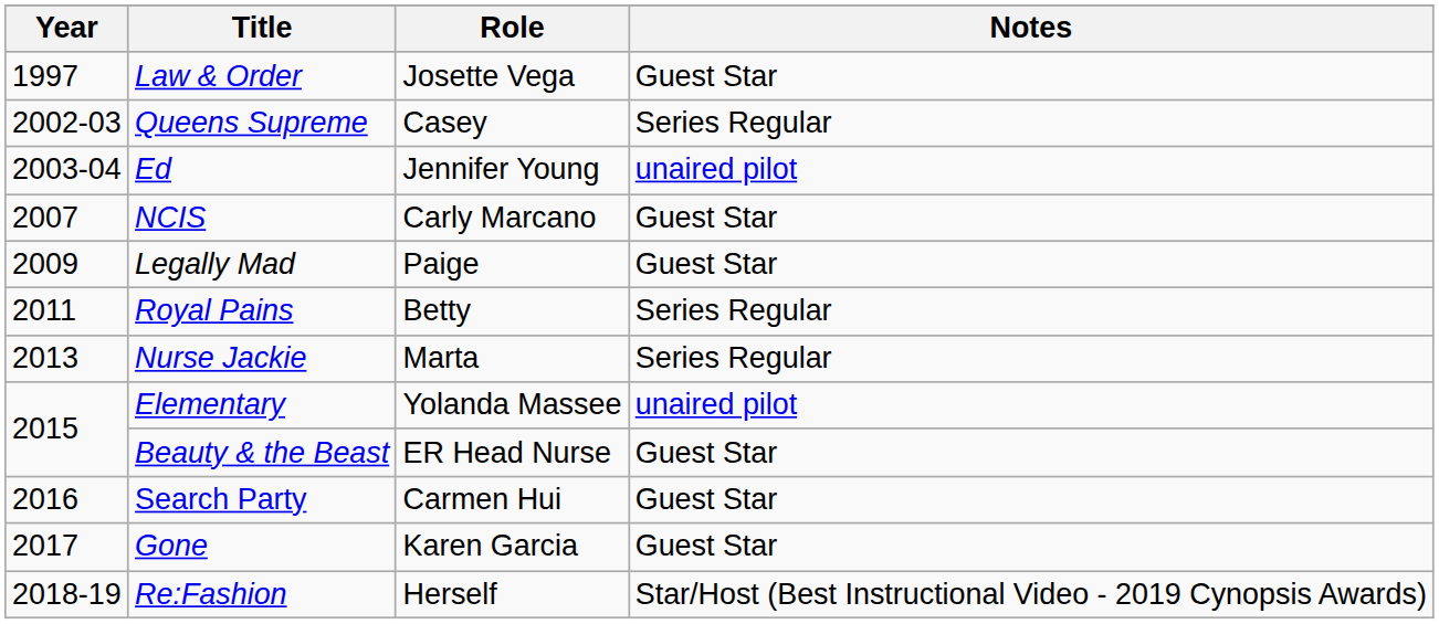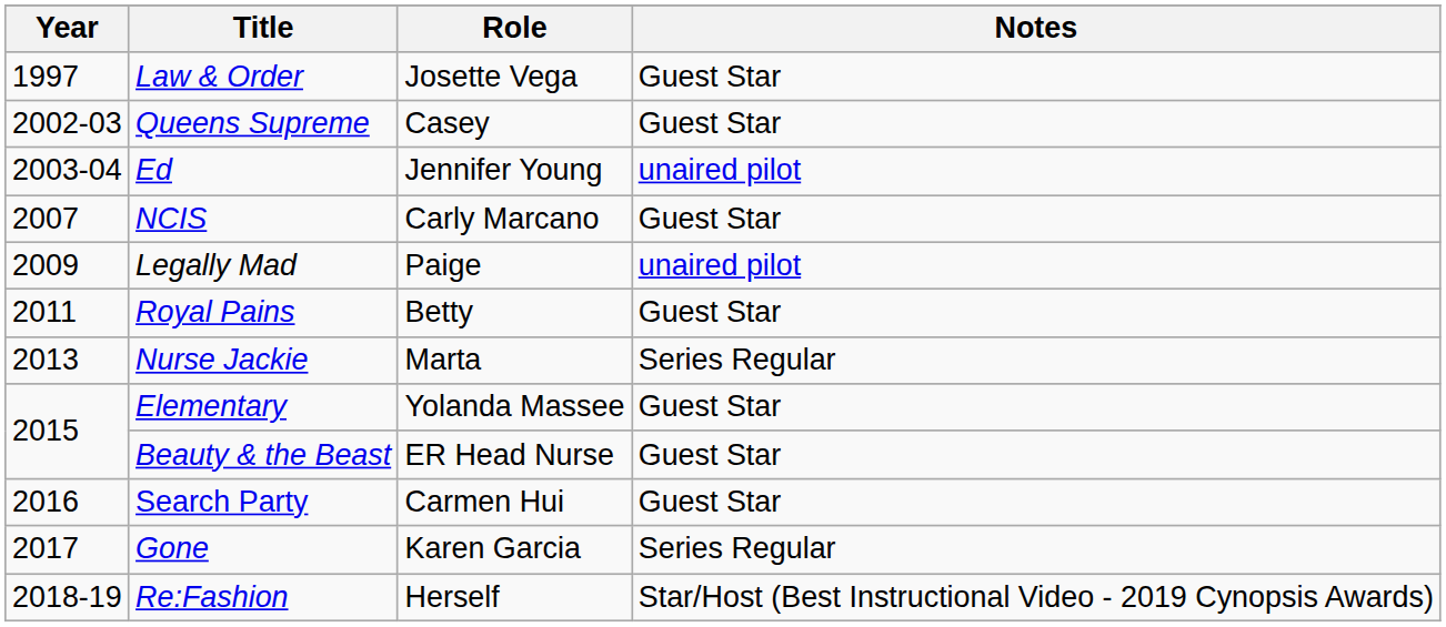 <table class="wikitable sortable">
 <tr valign=top>
 </tr>
 <tr>
 <th>Year</th>
 <th>Title</th>
 <th>Role</th>
 <th>Notes</th>
 </tr>
 <tr>
 <td>1997</td>
 <td><em><a href='#'>Law & Order</a></em></td>
 <td>Josette Vega</td>
 <td>Guest Star</td>
 </tr>
 <tr>
 <td>2002-03</td>
 <td><em><a href='#'>Queens Supreme</a></em></td>
 <td>Casey</td>
-<td>Series Regular</td>
+<td>Guest Star</td>
 </tr>
 <tr>
 <td>2003-04</td>
 <td><em><a href='#'>Ed</a></em></td>
 <td>Jennifer Young</td>
 <td><a href='#'>unaired pilot</a></td>
 </tr>
 <tr>
 <td>2007</td>
 <td><em><a href='#'>NCIS</a></em></td>
 <td>Carly Marcano</td>
 <td>Guest Star</td>
 </tr>
 <tr>
 <td>2009</td>
 <td><em>Legally Mad</em></td>
 <td>Paige</td>
-<td>Guest Star</td>
+<td><a href='#'>unaired pilot</a></td>
 </tr>
 <tr>
 <td>2011</td>
 <td><em><a href='#'>Royal Pains</a></em></td>
 <td>Betty</td>
-<td>Series Regular</td>
+<td>Guest Star</td>
 </tr>
 <tr>
 <td>2013</td>
 <td><em><a href='#'>Nurse Jackie</a></em></td>
 <td>Marta</td>
 <td>Series Regular</td>
 </tr>
 <tr>
 <td rowspan=2>2015</td>
 <td><em><a href='#'>Elementary</a></em></td>
 <td>Yolanda Massee</td>
-<td><a href='#'>unaired pilot</a></td>
+<td>Guest Star</td>
 </tr>
 <tr>
 <td><em><a href='#'>Beauty & the Beast</a></em></td>
 <td>ER Head Nurse</td>
 <td>Guest Star</td>
 </tr>
 <tr>
 <td>2016</td>
 <td><a href='#'>Search Party</a></td>
 <td>Carmen Hui</td>
 <td>Guest Star</td>
 </tr>
 <tr>
 <td>2017</td>
 <td><em><a href='#'>Gone</a></em></td>
 <td>Karen Garcia</td>
-<td>Guest Star</td>
+<td>Series Regular</td>
 </tr>
 <tr>
 <td>2018-19</td>
 <td><em><a href='#'>Re:Fashion</a></em></td>
 <td>Herself</td>
 <td>Star/Host (Best Instructional Video - 2019 Cynopsis Awards)</td>
 </tr>
 </table>
